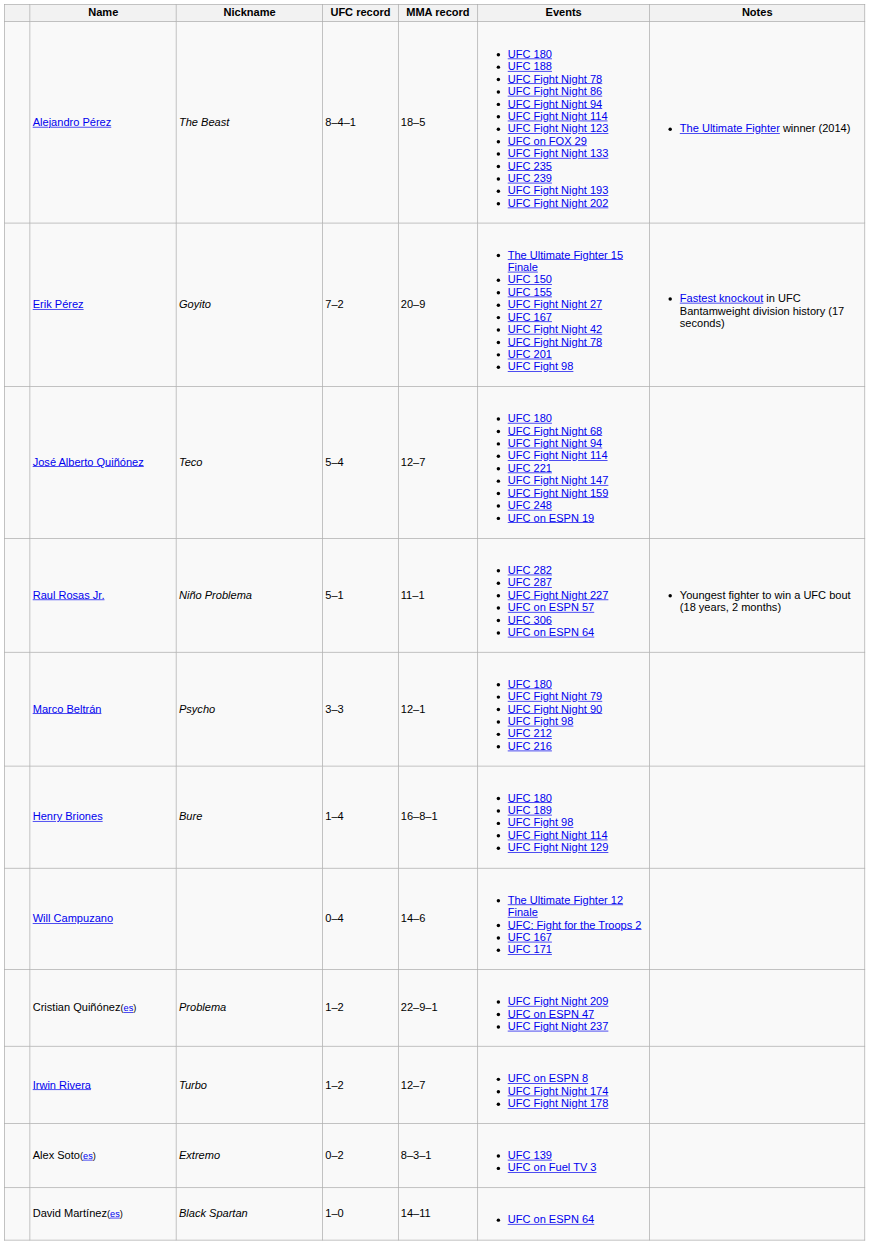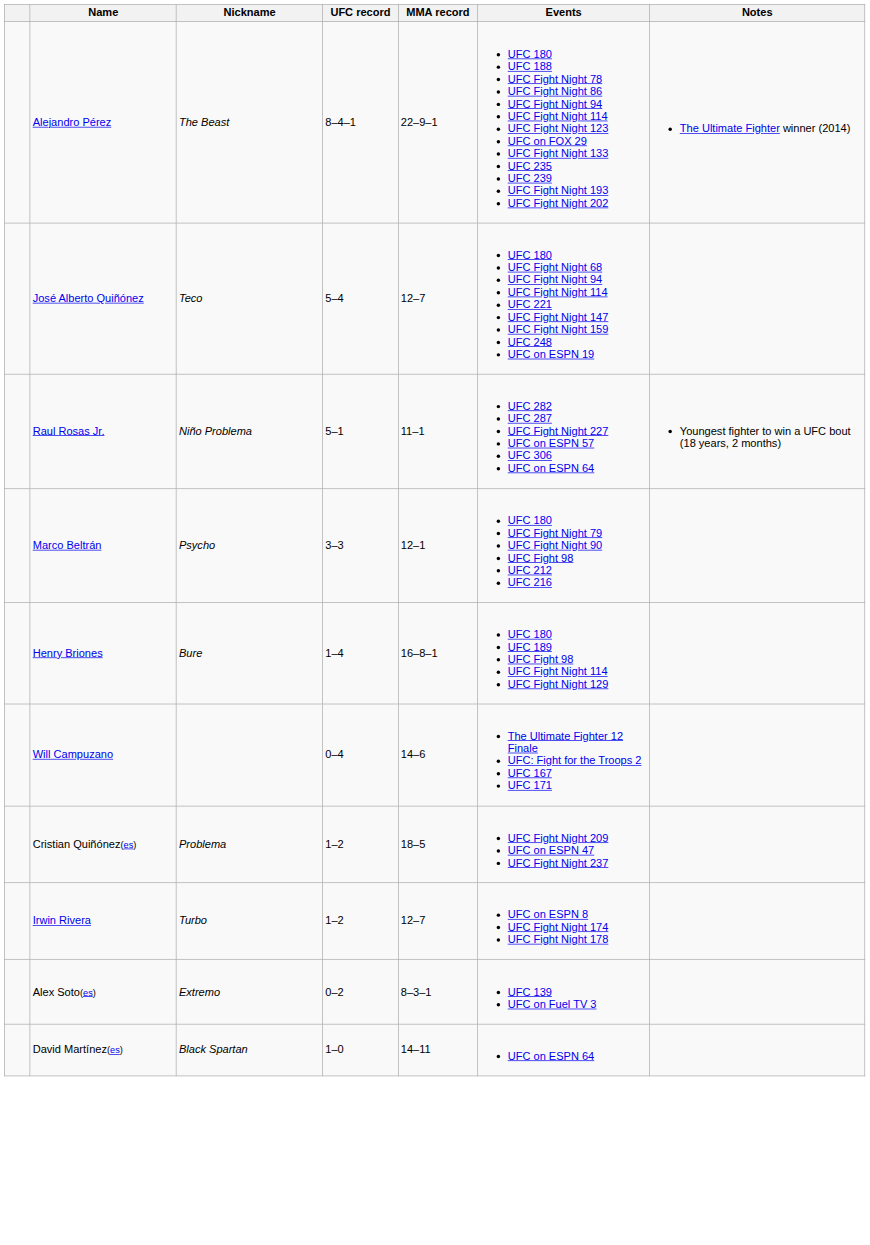 <table class="wikitable sortable" style=" style="width:80%; text-align:center">
 <tr>
 <th width=3%></th>
 <th style="width:17%;">Name</th>
 <th style="width:17%;">Nickname</th>
 <th data-sort-type="number">UFC record</th>
 <th data-sort-type="number">MMA record</th>
 <th style="width:20%;">Events</th>
 <th style="width:25%;">Notes</th>
 </tr>
 <tr>
 <td></td>
 <td><a href='#'>Alejandro Pérez</a></td>
 <td><em>The Beast</em></td>
 <td>8–4–1</td>
-<td>18–5</td>
+<td>22–9–1</td>
 <td><br><ul><li><a href='#'>UFC 180</a></li><li><a href='#'>UFC 188</a></li><li><a href='#'>UFC Fight Night 78</a></li><li><a href='#'>UFC Fight Night 86</a></li><li><a href='#'>UFC Fight Night 94</a></li><li><a href='#'>UFC Fight Night 114</a></li><li><a href='#'>UFC Fight Night 123</a></li><li><a href='#'>UFC on FOX 29</a></li><li><a href='#'>UFC Fight Night 133</a></li><li><a href='#'>UFC 235</a></li><li><a href='#'>UFC 239</a></li><li><a href='#'>UFC Fight Night 193</a></li><li><a href='#'>UFC Fight Night 202</a></li></ul></td>
 <td><br><ul><li><a href='#'>The Ultimate Fighter</a> winner (2014)</li></ul></td>
-</tr>
-<tr>
-<td></td>
-<td><a href='#'>Erik Pérez</a></td>
-<td><em>Goyito</em></td>
-<td>7–2</td>
-<td>20–9</td>
-<td><br><ul><li><a href='#'>The Ultimate Fighter 15 Finale</a></li><li><a href='#'>UFC 150</a></li><li><a href='#'>UFC 155</a></li><li><a href='#'>UFC Fight Night 27</a></li><li><a href='#'>UFC 167</a></li><li><a href='#'>UFC Fight Night 42</a></li><li><a href='#'>UFC Fight Night 78</a></li><li><a href='#'>UFC 201</a></li><li><a href='#'>UFC Fight 98</a></li></ul></td>
-<td><br><ul><li><a href='#'>Fastest knockout</a> in UFC Bantamweight division history (17 seconds)</li></ul></td>
 </tr>
 <tr>
 <td></td>
 <td><a href='#'>José Alberto Quiñónez</a></td>
 <td><em>Teco</em></td>
 <td>5–4</td>
 <td>12–7</td>
 <td><br><ul><li><a href='#'>UFC 180</a></li><li><a href='#'>UFC Fight Night 68</a></li><li><a href='#'>UFC Fight Night 94</a></li><li><a href='#'>UFC Fight Night 114</a></li><li><a href='#'>UFC 221</a></li><li><a href='#'>UFC Fight Night 147</a></li><li><a href='#'>UFC Fight Night 159</a></li><li><a href='#'>UFC 248</a></li><li><a href='#'>UFC on ESPN 19</a></li></ul></td>
 <td></td>
 </tr>
 <tr>
 <td></td>
 <td><a href='#'>Raul Rosas Jr.</a></td>
 <td><em>Niño Problema</em></td>
 <td>5–1</td>
 <td>11–1</td>
 <td><br><ul><li><a href='#'>UFC 282</a></li><li><a href='#'>UFC 287</a></li><li><a href='#'>UFC Fight Night 227</a></li><li><a href='#'>UFC on ESPN 57</a></li><li><a href='#'>UFC 306</a></li><li><a href='#'>UFC on ESPN 64</a></li></ul></td>
 <td><br><ul><li>Youngest fighter to win a UFC bout (18 years, 2 months)</li></ul></td>
 </tr>
 <tr>
 <td></td>
 <td><a href='#'>Marco Beltrán</a></td>
 <td><em>Psycho</em></td>
 <td>3–3</td>
 <td>12–1</td>
 <td><br><ul><li><a href='#'>UFC 180</a></li><li><a href='#'>UFC Fight Night 79</a></li><li><a href='#'>UFC Fight Night 90</a></li><li><a href='#'>UFC Fight 98</a></li><li><a href='#'>UFC 212</a></li><li><a href='#'>UFC 216</a></li></ul></td>
 <td></td>
 </tr>
 <tr>
 <td></td>
 <td><a href='#'>Henry Briones</a></td>
 <td><em>Bure</em></td>
 <td>1–4</td>
 <td>16–8–1</td>
 <td><br><ul><li><a href='#'>UFC 180</a></li><li><a href='#'>UFC 189</a></li><li><a href='#'>UFC Fight 98</a></li><li><a href='#'>UFC Fight Night 114</a></li><li><a href='#'>UFC Fight Night 129</a></li></ul></td>
 <td></td>
 </tr>
 <tr>
 <td></td>
 <td><a href='#'>Will Campuzano</a></td>
 <td></td>
 <td>0–4</td>
 <td>14–6</td>
 <td><br><ul><li><a href='#'>The Ultimate Fighter 12 Finale</a></li><li><a href='#'>UFC: Fight for the Troops 2</a></li><li><a href='#'>UFC 167</a></li><li><a href='#'>UFC 171</a></li></ul></td>
 <td></td>
 </tr>
 <tr>
 <td></td>
 <td>Cristian Quiñónez<small>(<a href='#'>es</a>)</small></td>
 <td><em>Problema</em></td>
 <td>1–2</td>
-<td>22–9–1</td>
+<td>18–5</td>
 <td><br><ul><li><a href='#'>UFC Fight Night 209</a></li><li><a href='#'>UFC on ESPN 47</a></li><li><a href='#'>UFC Fight Night 237</a></li></ul></td>
 <td></td>
 </tr>
 <tr>
 <td></td>
 <td><a href='#'>Irwin Rivera</a></td>
 <td><em>Turbo</em></td>
 <td>1–2</td>
 <td>12–7</td>
 <td><br><ul><li><a href='#'>UFC on ESPN 8</a></li><li><a href='#'>UFC Fight Night 174</a></li><li><a href='#'>UFC Fight Night 178</a></li></ul></td>
 <td></td>
 </tr>
 <tr>
 <td></td>
 <td>Alex Soto<small>(<a href='#'>es</a>)</small></td>
 <td><em>Extremo</em></td>
 <td>0–2</td>
 <td>8–3–1</td>
 <td><br><ul><li><a href='#'>UFC 139</a></li><li><a href='#'>UFC on Fuel TV 3</a></li></ul></td>
 <td></td>
 </tr>
 <tr>
 <td></td>
 <td>David Martínez<small>(<a href='#'>es</a>)</small></td>
 <td><em>Black Spartan</em></td>
 <td>1–0</td>
 <td>14–11</td>
 <td><br><ul><li><a href='#'>UFC on ESPN 64</a></li></ul></td>
 <td></td>
 </tr>
 </table>
